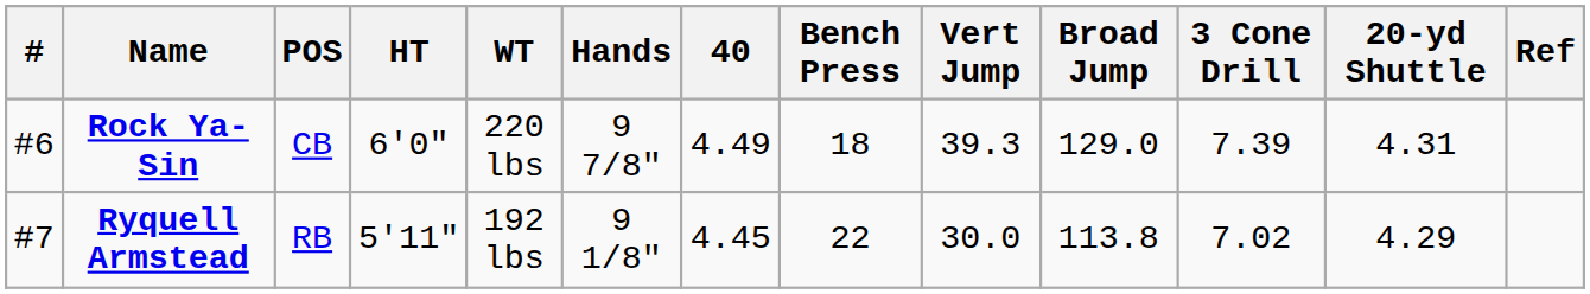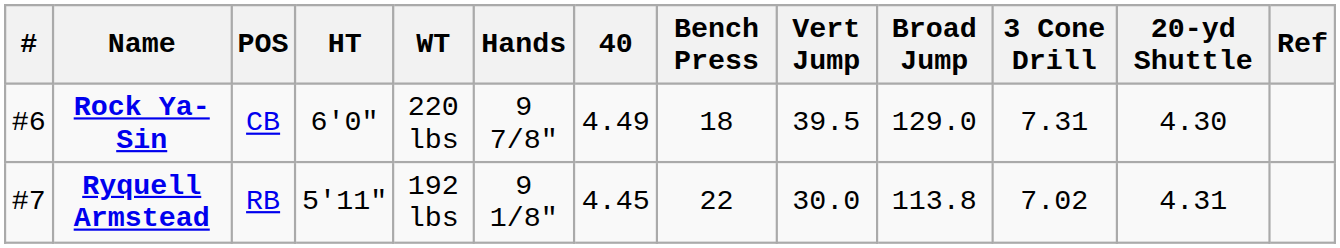 <table class="wikitable" style="text-align:center;">
 <tr style="background:#C0C0C0;">
 <th>#</th>
 <th>Name</th>
 <th>POS</th>
 <th>HT</th>
 <th>WT</th>
 <th>Hands</th>
 <th>40</th>
 <th>Bench Press</th>
 <th>Vert Jump</th>
 <th>Broad Jump</th>
 <th>3 Cone Drill</th>
 <th>20-yd Shuttle</th>
 <th>Ref</th>
 </tr>
 <tr>
 <td>#6</td>
 <td><strong><a href='#'>Rock Ya-Sin</a></strong></td>
 <td><a href='#'>CB</a></td>
 <td>6'0"</td>
 <td>220 lbs</td>
 <td>9 7/8"</td>
 <td>4.49</td>
 <td>18</td>
-<td>39.3</td>
+<td>39.5</td>
 <td>129.0</td>
-<td>7.39</td>
-<td>4.31</td>
+<td>7.31</td>
+<td>4.30</td>
 <td></td>
 </tr>
 <tr>
 <td>#7</td>
 <td><strong><a href='#'>Ryquell Armstead</a></strong></td>
 <td><a href='#'>RB</a></td>
 <td>5'11"</td>
 <td>192 lbs</td>
 <td>9 1/8"</td>
 <td>4.45</td>
 <td>22</td>
 <td>30.0</td>
 <td>113.8</td>
 <td>7.02</td>
-<td>4.29</td>
+<td>4.31</td>
 <td></td>
 </tr>
 </table>
